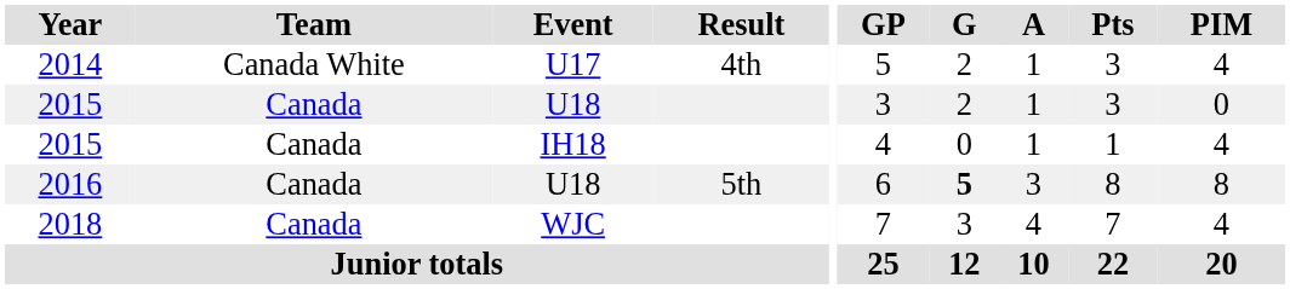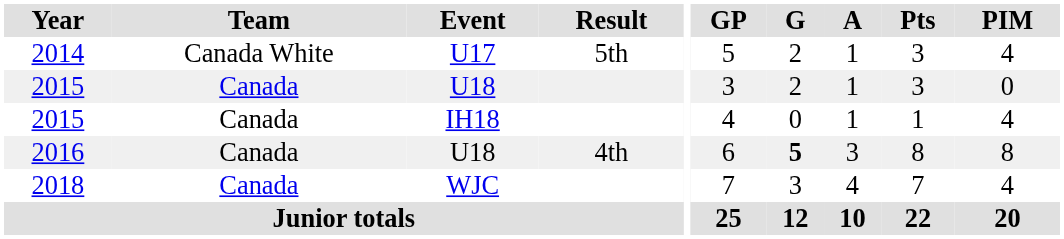 <table border="0" cellpadding="1" cellspacing="0" ID="Table3" style="text-align:center; width:40em;">
 <tr bgcolor="#e0e0e0">
 <th>Year</th>
 <th>Team</th>
 <th>Event</th>
 <th>Result</th>
 <th rowspan="99" bgcolor="#ffffff"></th>
 <th>GP</th>
 <th>G</th>
 <th>A</th>
 <th>Pts</th>
 <th>PIM</th>
 </tr>
 <tr>
 <td><a href='#'>2014</a></td>
 <td>Canada White</td>
 <td><a href='#'>U17</a></td>
-<td>4th</td>
+<td>5th</td>
 <td>5</td>
 <td>2</td>
 <td>1</td>
 <td>3</td>
 <td>4</td>
 </tr>
 <tr bgcolor="#f0f0f0">
 <td><a href='#'>2015</a></td>
 <td><a href='#'>Canada</a></td>
 <td><a href='#'>U18</a></td>
 <td></td>
 <td>3</td>
 <td>2</td>
 <td>1</td>
 <td>3</td>
 <td>0</td>
 </tr>
 <tr>
 <td><a href='#'>2015</a></td>
 <td>Canada</td>
 <td><a href='#'>IH18</a></td>
 <td></td>
 <td>4</td>
 <td>0</td>
 <td>1</td>
 <td>1</td>
 <td>4</td>
 </tr>
 <tr bgcolor="#f0f0f0">
 <td><a href='#'>2016</a></td>
 <td>Canada</td>
 <td>U18</td>
-<td>5th</td>
+<td>4th</td>
 <td>6</td>
 <td><strong>5</strong></td>
 <td>3</td>
 <td>8</td>
 <td>8</td>
 </tr>
 <tr>
 <td><a href='#'>2018</a></td>
 <td><a href='#'>Canada</a></td>
 <td><a href='#'>WJC</a></td>
 <td></td>
 <td>7</td>
 <td>3</td>
 <td>4</td>
 <td>7</td>
 <td>4</td>
 </tr>
 <tr bgcolor="#e0e0e0">
 <th colspan="4">Junior totals</th>
 <th>25</th>
 <th>12</th>
 <th>10</th>
 <th>22</th>
 <th>20</th>
 </tr>
 </table>
